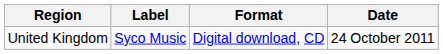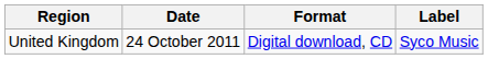 <table class="wikitable">
 <tr>
 <th>Region</th>
+<th>Date</th>
+<th>Format</th>
 <th>Label</th>
-<th>Format</th>
-<th>Date</th>
 </tr>
 <tr>
 <td>United Kingdom</td>
+<td>24 October 2011</td>
+<td><a href='#'>Digital download</a>, <a href='#'>CD</a></td>
 <td><a href='#'>Syco Music</a></td>
-<td><a href='#'>Digital download</a>, <a href='#'>CD</a></td>
-<td>24 October 2011</td>
 </tr>
 </table>
